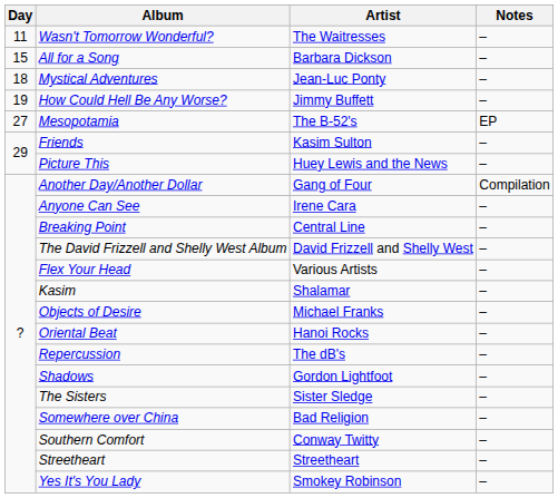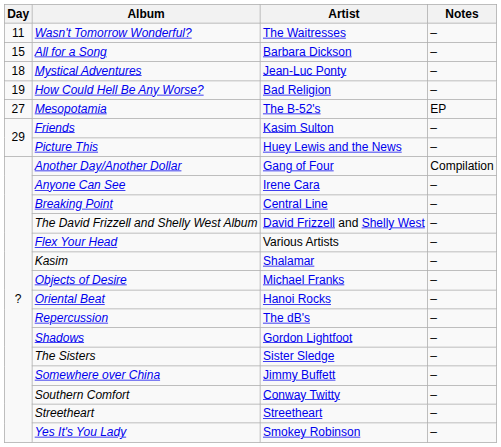 <table class="wikitable">
 <tr>
 <th>Day</th>
 <th>Album</th>
 <th>Artist</th>
 <th>Notes</th>
 </tr>
 <tr>
 <td align="center" rowspan="1">11</td>
 <td><em><a href='#'>Wasn't Tomorrow Wonderful?</a></em></td>
 <td><a href='#'>The Waitresses</a></td>
 <td>–</td>
 </tr>
 <tr>
 <td align="center" rowspan="1">15</td>
 <td><em><a href='#'>All for a Song</a></em></td>
 <td><a href='#'>Barbara Dickson</a></td>
 <td>–</td>
 </tr>
 <tr>
 <td align="center" rowspan="1">18</td>
 <td><em><a href='#'>Mystical Adventures</a></em></td>
 <td><a href='#'>Jean-Luc Ponty</a></td>
 <td>–</td>
 </tr>
 <tr>
 <td align="center" rowspan="1">19</td>
 <td><em><a href='#'>How Could Hell Be Any Worse?</a></em></td>
-<td><a href='#'>Jimmy Buffett</a></td>
+<td><a href='#'>Bad Religion</a></td>
 <td>–</td>
 </tr>
 <tr>
 <td align="center" rowspan="1">27</td>
 <td><em><a href='#'>Mesopotamia</a></em></td>
 <td><a href='#'>The B-52's</a></td>
 <td>EP</td>
 </tr>
 <tr>
 <td align="center" rowspan="2">29</td>
 <td><em><a href='#'>Friends</a></em></td>
 <td><a href='#'>Kasim Sulton</a></td>
 <td>–</td>
 </tr>
 <tr>
 <td><em><a href='#'>Picture This</a></em></td>
 <td><a href='#'>Huey Lewis and the News</a></td>
 <td>–</td>
 </tr>
 <tr>
 <td align="center" rowspan="15">?</td>
 <td><em><a href='#'>Another Day/Another Dollar</a></em></td>
 <td><a href='#'>Gang of Four</a></td>
 <td>Compilation</td>
 </tr>
 <tr>
 <td><em><a href='#'>Anyone Can See</a></em></td>
 <td><a href='#'>Irene Cara</a></td>
 <td>–</td>
 </tr>
 <tr>
 <td><em><a href='#'>Breaking Point</a></em></td>
 <td><a href='#'>Central Line</a></td>
 <td>–</td>
 </tr>
 <tr>
 <td><em>The David Frizzell and Shelly West Album</em></td>
 <td><a href='#'>David Frizzell</a> and <a href='#'>Shelly West</a></td>
 <td>–</td>
 </tr>
 <tr>
 <td><em><a href='#'>Flex Your Head</a></em></td>
 <td>Various Artists</td>
 <td>–</td>
 </tr>
 <tr>
 <td><em>Kasim</em></td>
 <td><a href='#'>Shalamar</a></td>
 <td>–</td>
 </tr>
 <tr>
 <td><em><a href='#'>Objects of Desire</a></em></td>
 <td><a href='#'>Michael Franks</a></td>
 <td>–</td>
 </tr>
 <tr>
 <td><em><a href='#'>Oriental Beat</a></em></td>
 <td><a href='#'>Hanoi Rocks</a></td>
 <td>–</td>
 </tr>
 <tr>
 <td><em><a href='#'>Repercussion</a></em></td>
 <td><a href='#'>The dB's</a></td>
 <td>–</td>
 </tr>
 <tr>
 <td><em><a href='#'>Shadows</a></em></td>
 <td><a href='#'>Gordon Lightfoot</a></td>
 <td>–</td>
 </tr>
 <tr>
 <td><em>The Sisters</em></td>
 <td><a href='#'>Sister Sledge</a></td>
 <td>–</td>
 </tr>
 <tr>
 <td><em><a href='#'>Somewhere over China</a></em></td>
-<td><a href='#'>Bad Religion</a></td>
+<td><a href='#'>Jimmy Buffett</a></td>
 <td>–</td>
 </tr>
 <tr>
 <td><em>Southern Comfort</em></td>
 <td><a href='#'>Conway Twitty</a></td>
 <td>–</td>
 </tr>
 <tr>
 <td><em>Streetheart</em></td>
 <td><a href='#'>Streetheart</a></td>
 <td>–</td>
 </tr>
 <tr>
 <td><em><a href='#'>Yes It's You Lady</a></em></td>
 <td><a href='#'>Smokey Robinson</a></td>
 <td>–</td>
 </tr>
 </table>
